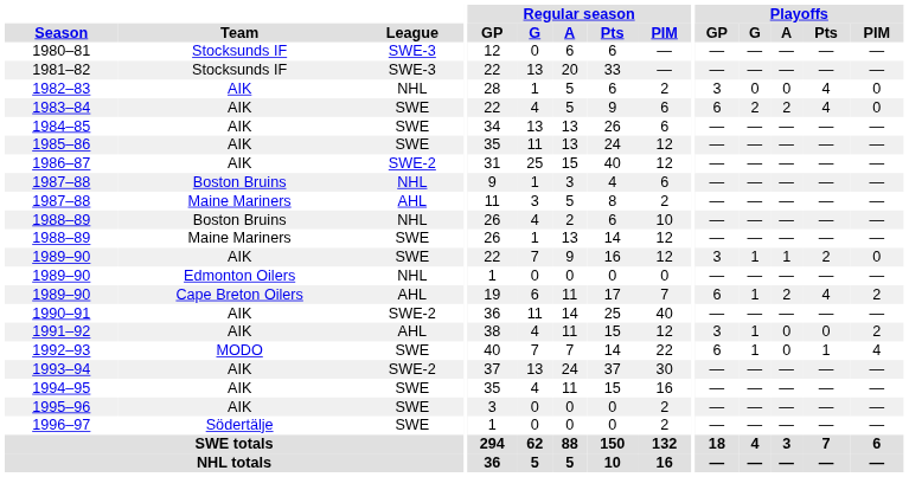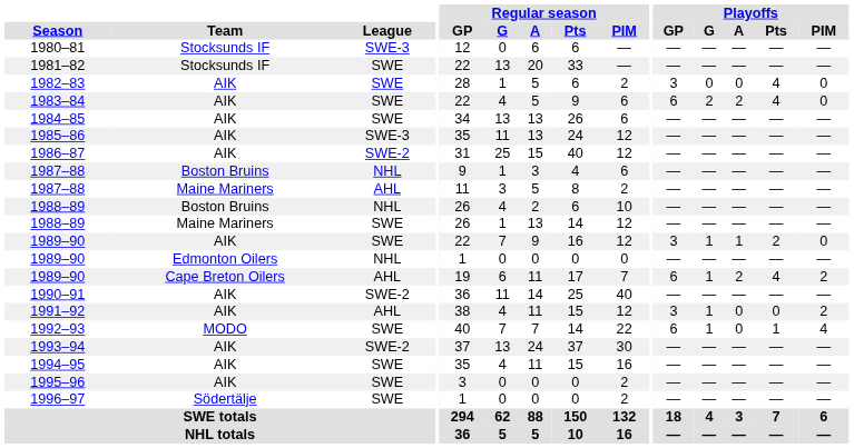 <table border="0" cellpadding="1" cellspacing="0" style="text-align:center; width:60em">
 <tr bgcolor="#e0e0e0">
 <th colspan="3" bgcolor="#ffffff"></th>
 <th rowspan="100" bgcolor="#ffffff"></th>
 <th colspan="5"><a href='#'>Regular season</a></th>
 <th rowspan="100" bgcolor="#ffffff"></th>
 <th colspan="5"><a href='#'>Playoffs</a></th>
 </tr>
 <tr bgcolor="#e0e0e0">
 <th><a href='#'>Season</a></th>
 <th>Team</th>
 <th>League</th>
 <th>GP</th>
 <th><a href='#'>G</a></th>
 <th><a href='#'>A</a></th>
 <th><a href='#'>Pts</a></th>
 <th><a href='#'>PIM</a></th>
 <th>GP</th>
 <th>G</th>
 <th>A</th>
 <th>Pts</th>
 <th>PIM</th>
 </tr>
 <tr>
 <td>1980–81</td>
 <td><a href='#'>Stocksunds IF</a></td>
 <td><a href='#'>SWE-3</a></td>
 <td>12</td>
 <td>0</td>
 <td>6</td>
 <td>6</td>
 <td>—</td>
 <td>—</td>
 <td>—</td>
 <td>—</td>
 <td>—</td>
 <td>—</td>
 </tr>
 <tr bgcolor="#f0f0f0">
 <td>1981–82</td>
 <td>Stocksunds IF</td>
-<td>SWE-3</td>
+<td>SWE</td>
 <td>22</td>
 <td>13</td>
 <td>20</td>
 <td>33</td>
 <td>—</td>
 <td>—</td>
 <td>—</td>
 <td>—</td>
 <td>—</td>
 <td>—</td>
 </tr>
 <tr>
 <td><a href='#'>1982–83</a></td>
 <td><a href='#'>AIK</a></td>
-<td>NHL</td>
+<td><a href='#'>SWE</a></td>
 <td>28</td>
 <td>1</td>
 <td>5</td>
 <td>6</td>
 <td>2</td>
 <td>3</td>
 <td>0</td>
 <td>0</td>
 <td>4</td>
 <td>0</td>
 </tr>
 <tr bgcolor="#f0f0f0">
 <td><a href='#'>1983–84</a></td>
 <td>AIK</td>
 <td>SWE</td>
 <td>22</td>
 <td>4</td>
 <td>5</td>
 <td>9</td>
 <td>6</td>
 <td>6</td>
 <td>2</td>
 <td>2</td>
 <td>4</td>
 <td>0</td>
 </tr>
 <tr>
 <td><a href='#'>1984–85</a></td>
 <td>AIK</td>
 <td>SWE</td>
 <td>34</td>
 <td>13</td>
 <td>13</td>
 <td>26</td>
 <td>6</td>
 <td>—</td>
 <td>—</td>
 <td>—</td>
 <td>—</td>
 <td>—</td>
 </tr>
 <tr bgcolor="#f0f0f0">
 <td><a href='#'>1985–86</a></td>
 <td>AIK</td>
-<td>SWE</td>
+<td>SWE-3</td>
 <td>35</td>
 <td>11</td>
 <td>13</td>
 <td>24</td>
 <td>12</td>
 <td>—</td>
 <td>—</td>
 <td>—</td>
 <td>—</td>
 <td>—</td>
 </tr>
 <tr>
 <td><a href='#'>1986–87</a></td>
 <td>AIK</td>
 <td><a href='#'>SWE-2</a></td>
 <td>31</td>
 <td>25</td>
 <td>15</td>
 <td>40</td>
 <td>12</td>
 <td>—</td>
 <td>—</td>
 <td>—</td>
 <td>—</td>
 <td>—</td>
 </tr>
 <tr bgcolor="#f0f0f0">
 <td><a href='#'>1987–88</a></td>
 <td><a href='#'>Boston Bruins</a></td>
 <td><a href='#'>NHL</a></td>
 <td>9</td>
 <td>1</td>
 <td>3</td>
 <td>4</td>
 <td>6</td>
 <td>—</td>
 <td>—</td>
 <td>—</td>
 <td>—</td>
 <td>—</td>
 </tr>
 <tr>
 <td><a href='#'>1987–88</a></td>
 <td><a href='#'>Maine Mariners</a></td>
 <td><a href='#'>AHL</a></td>
 <td>11</td>
 <td>3</td>
 <td>5</td>
 <td>8</td>
 <td>2</td>
 <td>—</td>
 <td>—</td>
 <td>—</td>
 <td>—</td>
 <td>—</td>
 </tr>
 <tr bgcolor="#f0f0f0">
 <td><a href='#'>1988–89</a></td>
 <td>Boston Bruins</td>
 <td>NHL</td>
 <td>26</td>
 <td>4</td>
 <td>2</td>
 <td>6</td>
 <td>10</td>
 <td>—</td>
 <td>—</td>
 <td>—</td>
 <td>—</td>
 <td>—</td>
 </tr>
 <tr>
 <td><a href='#'>1988–89</a></td>
 <td>Maine Mariners</td>
 <td>SWE</td>
 <td>26</td>
 <td>1</td>
 <td>13</td>
 <td>14</td>
 <td>12</td>
 <td>—</td>
 <td>—</td>
 <td>—</td>
 <td>—</td>
 <td>—</td>
 </tr>
 <tr bgcolor="#f0f0f0">
 <td><a href='#'>1989–90</a></td>
 <td>AIK</td>
 <td>SWE</td>
 <td>22</td>
 <td>7</td>
 <td>9</td>
 <td>16</td>
 <td>12</td>
 <td>3</td>
 <td>1</td>
 <td>1</td>
 <td>2</td>
 <td>0</td>
 </tr>
 <tr>
 <td><a href='#'>1989–90</a></td>
 <td><a href='#'>Edmonton Oilers</a></td>
 <td>NHL</td>
 <td>1</td>
 <td>0</td>
 <td>0</td>
 <td>0</td>
 <td>0</td>
 <td>—</td>
 <td>—</td>
 <td>—</td>
 <td>—</td>
 <td>—</td>
 </tr>
 <tr bgcolor="#f0f0f0">
 <td><a href='#'>1989–90</a></td>
 <td><a href='#'>Cape Breton Oilers</a></td>
 <td>AHL</td>
 <td>19</td>
 <td>6</td>
 <td>11</td>
 <td>17</td>
 <td>7</td>
 <td>6</td>
 <td>1</td>
 <td>2</td>
 <td>4</td>
 <td>2</td>
 </tr>
 <tr>
 <td><a href='#'>1990–91</a></td>
 <td>AIK</td>
 <td>SWE-2</td>
 <td>36</td>
 <td>11</td>
 <td>14</td>
 <td>25</td>
 <td>40</td>
 <td>—</td>
 <td>—</td>
 <td>—</td>
 <td>—</td>
 <td>—</td>
 </tr>
 <tr bgcolor="#f0f0f0">
 <td><a href='#'>1991–92</a></td>
 <td>AIK</td>
 <td>AHL</td>
 <td>38</td>
 <td>4</td>
 <td>11</td>
 <td>15</td>
 <td>12</td>
 <td>3</td>
 <td>1</td>
 <td>0</td>
 <td>0</td>
 <td>2</td>
 </tr>
 <tr>
 <td><a href='#'>1992–93</a></td>
 <td><a href='#'>MODO</a></td>
 <td>SWE</td>
 <td>40</td>
 <td>7</td>
 <td>7</td>
 <td>14</td>
 <td>22</td>
 <td>6</td>
 <td>1</td>
 <td>0</td>
 <td>1</td>
 <td>4</td>
 </tr>
 <tr bgcolor="#f0f0f0">
 <td><a href='#'>1993–94</a></td>
 <td>AIK</td>
 <td>SWE-2</td>
 <td>37</td>
 <td>13</td>
 <td>24</td>
 <td>37</td>
 <td>30</td>
 <td>—</td>
 <td>—</td>
 <td>—</td>
 <td>—</td>
 <td>—</td>
 </tr>
 <tr>
 <td><a href='#'>1994–95</a></td>
 <td>AIK</td>
 <td>SWE</td>
 <td>35</td>
 <td>4</td>
 <td>11</td>
 <td>15</td>
 <td>16</td>
 <td>—</td>
 <td>—</td>
 <td>—</td>
 <td>—</td>
 <td>—</td>
 </tr>
 <tr bgcolor="#f0f0f0">
 <td><a href='#'>1995–96</a></td>
 <td>AIK</td>
 <td>SWE</td>
 <td>3</td>
 <td>0</td>
 <td>0</td>
 <td>0</td>
 <td>2</td>
 <td>—</td>
 <td>—</td>
 <td>—</td>
 <td>—</td>
 <td>—</td>
 </tr>
 <tr>
 <td><a href='#'>1996–97</a></td>
 <td><a href='#'>Södertälje</a></td>
 <td>SWE</td>
 <td>1</td>
 <td>0</td>
 <td>0</td>
 <td>0</td>
 <td>2</td>
 <td>—</td>
 <td>—</td>
 <td>—</td>
 <td>—</td>
 <td>—</td>
 </tr>
 <tr bgcolor="#e0e0e0">
 <th colspan="3">SWE totals</th>
 <th>294</th>
 <th>62</th>
 <th>88</th>
 <th>150</th>
 <th>132</th>
 <th>18</th>
 <th>4</th>
 <th>3</th>
 <th>7</th>
 <th>6</th>
 </tr>
 <tr bgcolor="#e0e0e0">
 <th colspan="3">NHL totals</th>
 <th>36</th>
 <th>5</th>
 <th>5</th>
 <th>10</th>
 <th>16</th>
 <th>—</th>
 <th>—</th>
 <th>—</th>
 <th>—</th>
 <th>—</th>
 </tr>
 </table>
